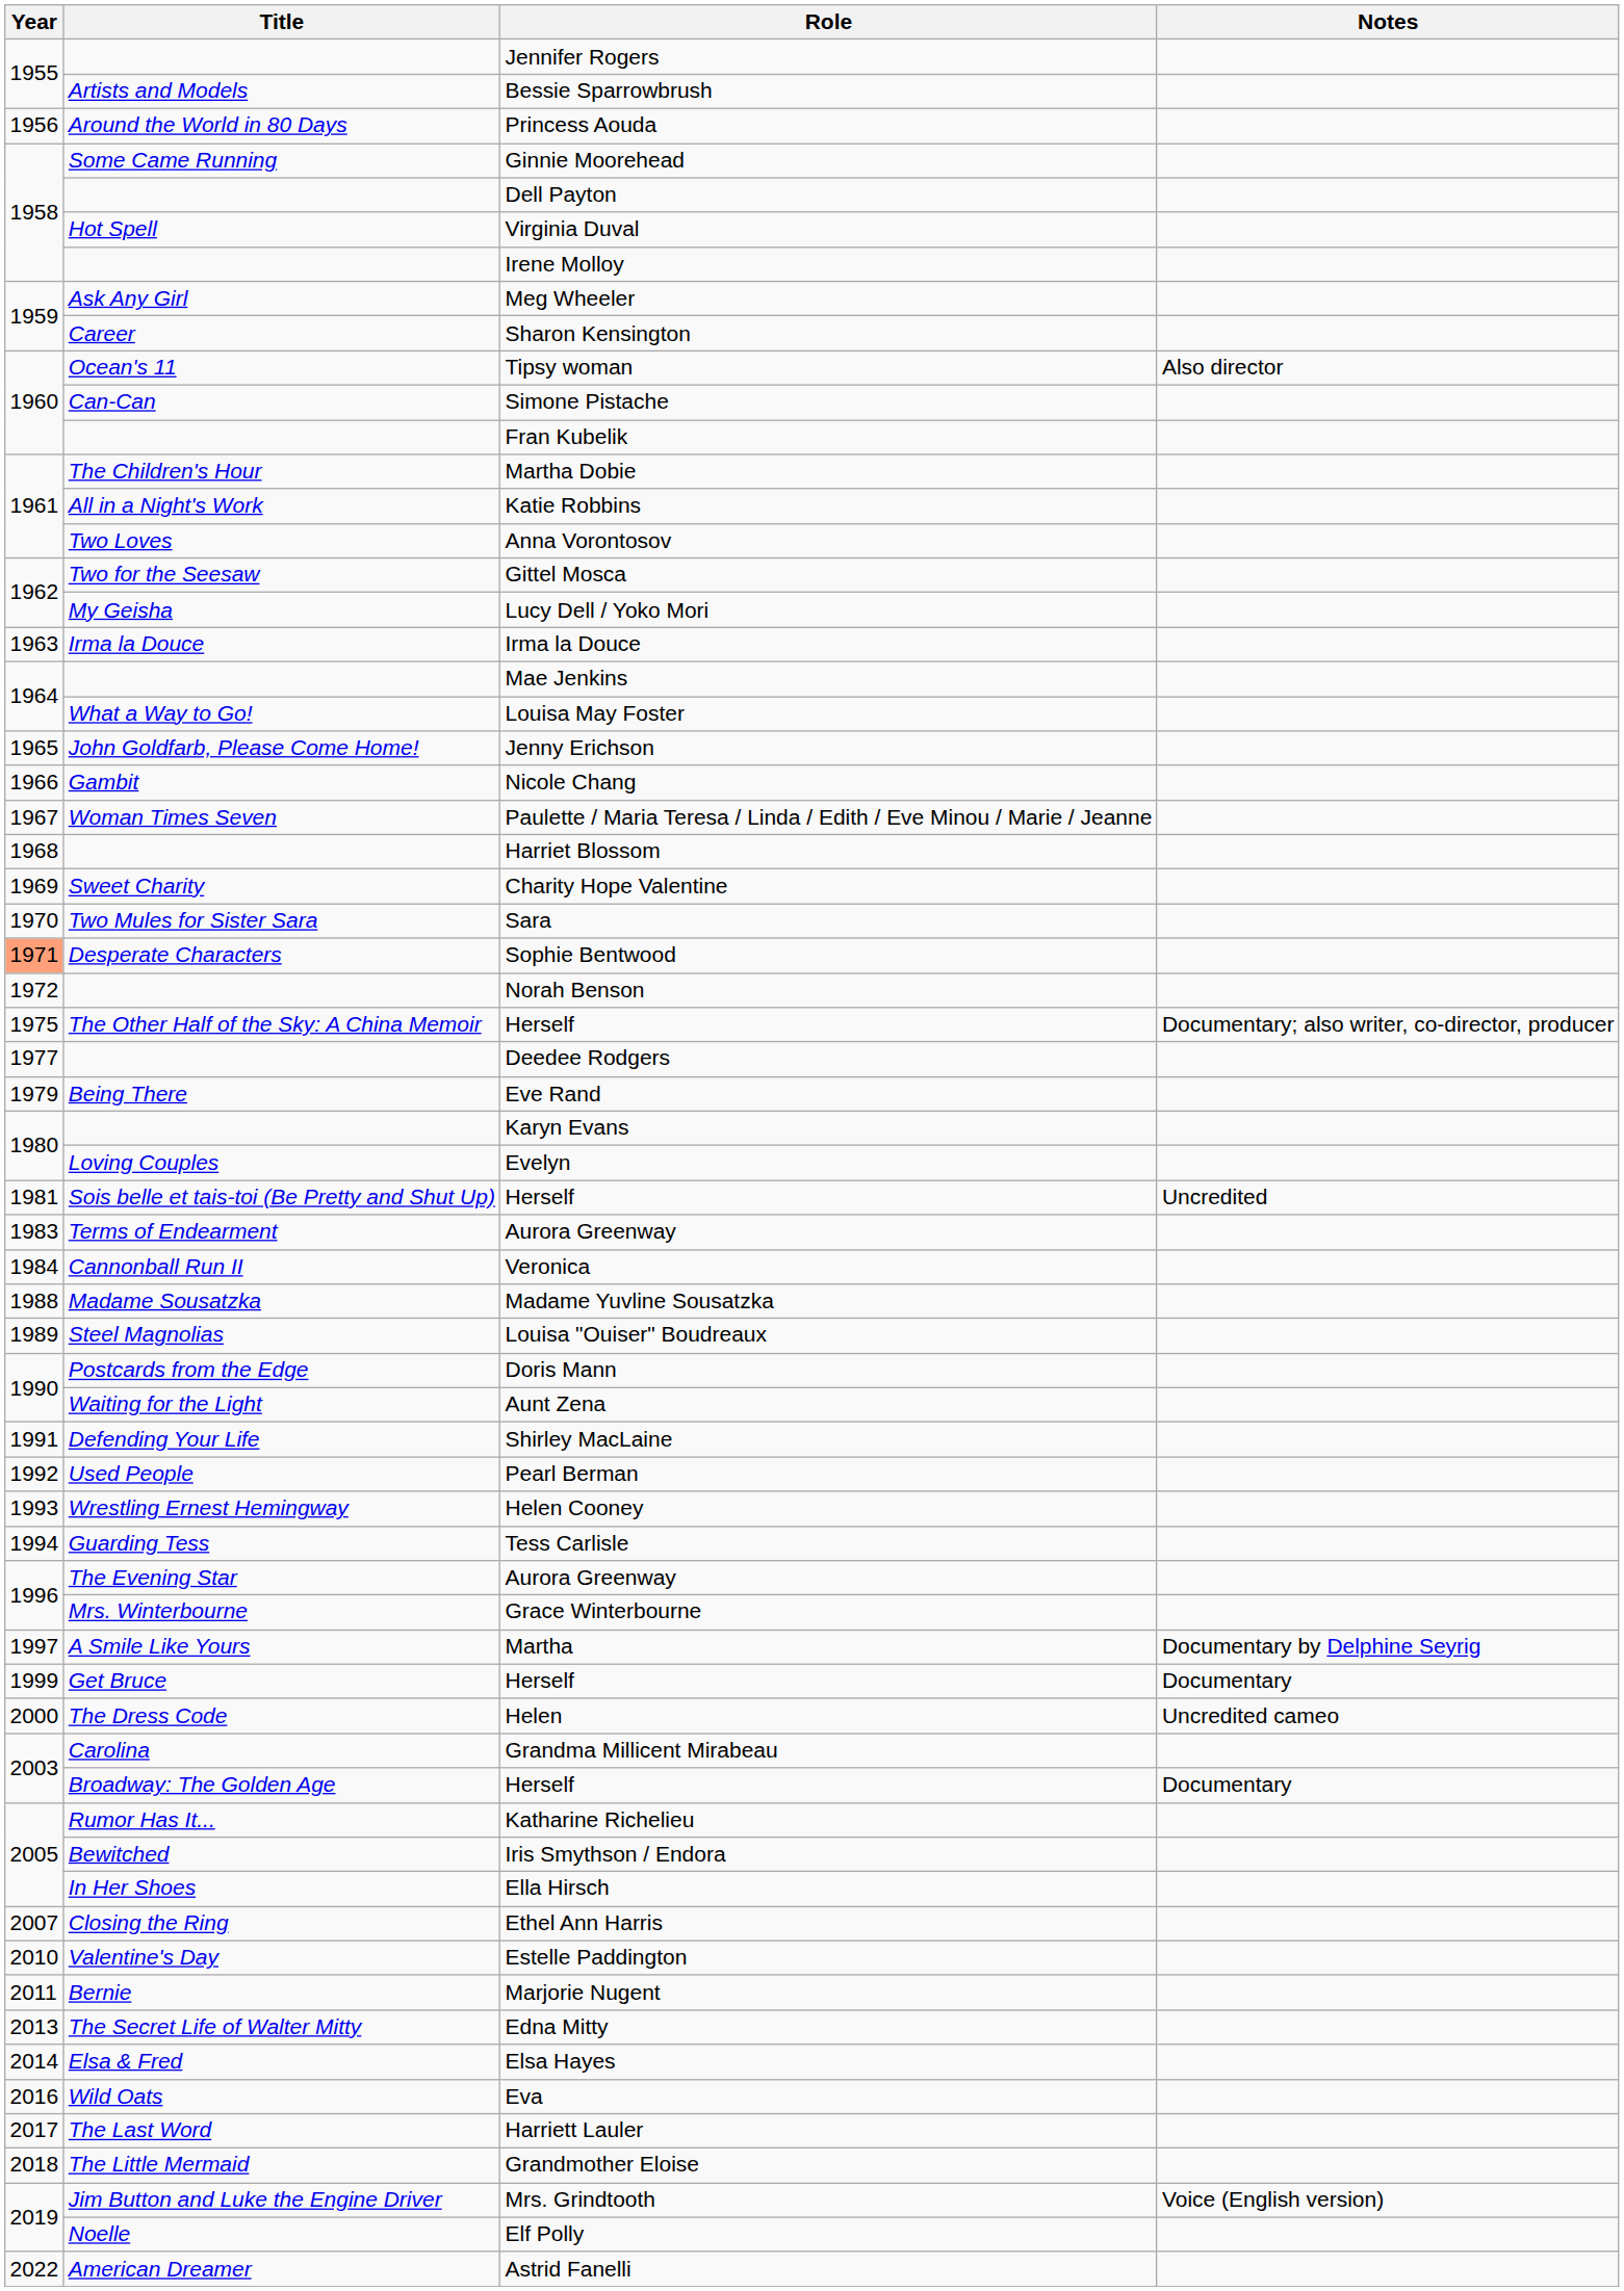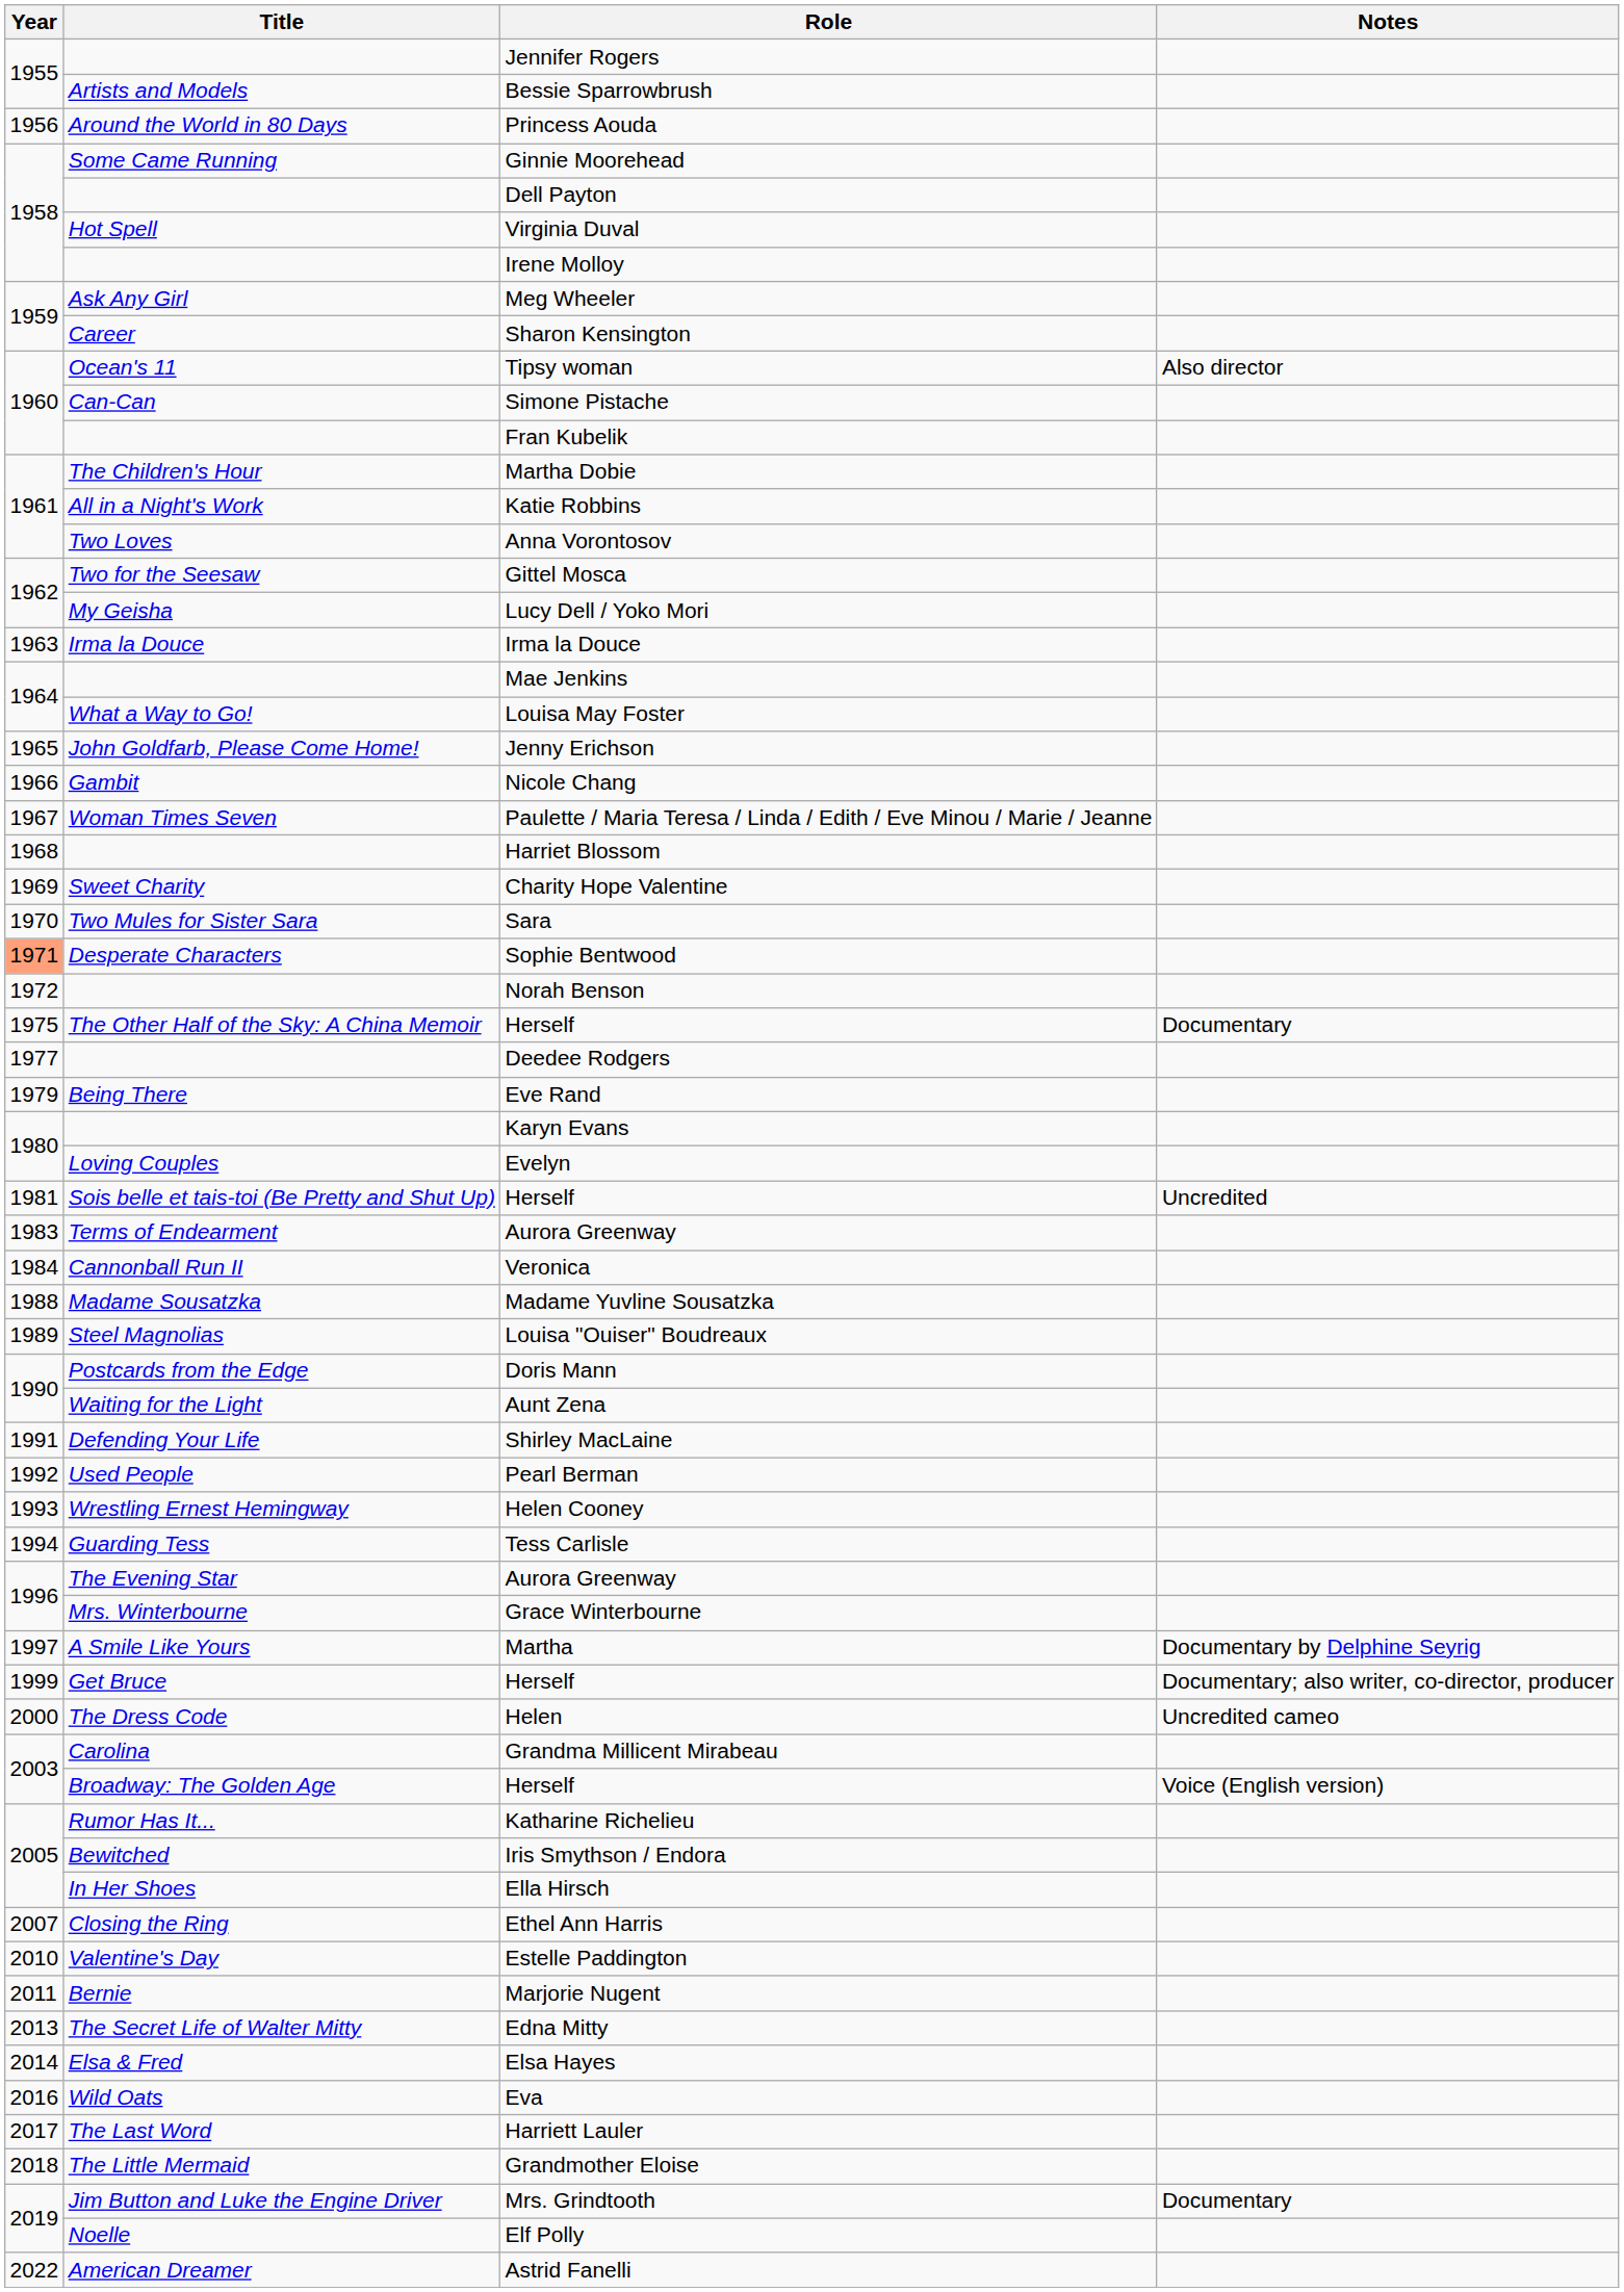 <table class="wikitable sortable">
 <tr>
 <th>Year</th>
 <th>Title</th>
 <th>Role</th>
 <th class="unsortable">Notes</th>
 </tr>
 <tr>
 <td rowspan="2">1955</td>
 <td><em></em></td>
 <td>Jennifer Rogers</td>
 <td></td>
 </tr>
 <tr>
 <td><em><a href='#'>Artists and Models</a></em></td>
 <td>Bessie Sparrowbrush</td>
 <td></td>
 </tr>
 <tr>
 <td>1956</td>
 <td><em><a href='#'>Around the World in 80 Days</a></em></td>
 <td>Princess Aouda</td>
 <td></td>
 </tr>
 <tr>
 <td rowspan="4">1958</td>
 <td><em><a href='#'>Some Came Running</a></em></td>
 <td>Ginnie Moorehead</td>
 <td></td>
 </tr>
 <tr>
 <td><em></em></td>
 <td>Dell Payton</td>
 <td></td>
 </tr>
 <tr>
 <td><em><a href='#'>Hot Spell</a></em></td>
 <td>Virginia Duval</td>
 <td></td>
 </tr>
 <tr>
 <td><em></em></td>
 <td>Irene Molloy</td>
 <td></td>
 </tr>
 <tr>
 <td rowspan="2">1959</td>
 <td><em><a href='#'>Ask Any Girl</a></em></td>
 <td>Meg Wheeler</td>
 <td></td>
 </tr>
 <tr>
 <td><em><a href='#'>Career</a></em></td>
 <td>Sharon Kensington</td>
 <td></td>
 </tr>
 <tr>
 <td rowspan="3">1960</td>
 <td><em><a href='#'>Ocean's 11</a></em></td>
 <td>Tipsy woman</td>
 <td>Also director</td>
 </tr>
 <tr>
 <td><em><a href='#'>Can-Can</a></em></td>
 <td>Simone Pistache</td>
 <td></td>
 </tr>
 <tr>
 <td><em></em></td>
 <td>Fran Kubelik</td>
 <td></td>
 </tr>
 <tr>
 <td rowspan="3">1961</td>
 <td><em><a href='#'>The Children's Hour</a></em></td>
 <td>Martha Dobie</td>
 <td></td>
 </tr>
 <tr>
 <td><em><a href='#'>All in a Night's Work</a></em></td>
 <td>Katie Robbins</td>
 <td></td>
 </tr>
 <tr>
 <td><em><a href='#'>Two Loves</a></em></td>
 <td>Anna Vorontosov</td>
 <td></td>
 </tr>
 <tr>
 <td rowspan="2">1962</td>
 <td><em><a href='#'>Two for the Seesaw</a></em></td>
 <td>Gittel Mosca</td>
 <td></td>
 </tr>
 <tr>
 <td><em><a href='#'>My Geisha</a></em></td>
 <td>Lucy Dell / Yoko Mori</td>
 <td></td>
 </tr>
 <tr>
 <td>1963</td>
 <td><em><a href='#'>Irma la Douce</a></em></td>
 <td>Irma la Douce</td>
 <td></td>
 </tr>
 <tr>
 <td rowspan="2">1964</td>
 <td><em></em></td>
 <td>Mae Jenkins</td>
 <td></td>
 </tr>
 <tr>
 <td><em><a href='#'>What a Way to Go!</a></em></td>
 <td>Louisa May Foster</td>
 <td></td>
 </tr>
 <tr>
 <td>1965</td>
 <td><em><a href='#'>John Goldfarb, Please Come Home!</a></em></td>
 <td>Jenny Erichson</td>
 <td></td>
 </tr>
 <tr>
 <td>1966</td>
 <td><em><a href='#'>Gambit</a></em></td>
 <td>Nicole Chang</td>
 <td></td>
 </tr>
 <tr>
 <td>1967</td>
 <td><em><a href='#'>Woman Times Seven</a></em></td>
 <td>Paulette / Maria Teresa / Linda / Edith / Eve Minou / Marie / Jeanne</td>
 <td></td>
 </tr>
 <tr>
 <td>1968</td>
 <td><em></em></td>
 <td>Harriet Blossom</td>
 <td></td>
 </tr>
 <tr>
 <td>1969</td>
 <td><em><a href='#'>Sweet Charity</a></em></td>
 <td>Charity Hope Valentine</td>
 <td></td>
 </tr>
 <tr>
 <td>1970</td>
 <td><em><a href='#'>Two Mules for Sister Sara</a></em></td>
 <td>Sara</td>
 <td></td>
 </tr>
 <tr>
 <td style="background: lightsalmon;">1971</td>
 <td><em><a href='#'>Desperate Characters</a></em></td>
 <td>Sophie Bentwood</td>
 <td></td>
 </tr>
 <tr>
 <td>1972</td>
 <td><em></em></td>
 <td>Norah Benson</td>
 <td></td>
 </tr>
 <tr>
 <td>1975</td>
 <td><em><a href='#'>The Other Half of the Sky: A China Memoir</a></em></td>
 <td>Herself</td>
-<td>Documentary; also writer, co-director, producer</td>
+<td>Documentary</td>
 </tr>
 <tr>
 <td>1977</td>
 <td><em></em></td>
 <td>Deedee Rodgers</td>
 <td></td>
 </tr>
 <tr>
 <td>1979</td>
 <td><em><a href='#'>Being There</a></em></td>
 <td>Eve Rand</td>
 <td></td>
 </tr>
 <tr>
 <td rowspan="2">1980</td>
 <td><em></em></td>
 <td>Karyn Evans</td>
 <td></td>
 </tr>
 <tr>
 <td><em><a href='#'>Loving Couples</a></em></td>
 <td>Evelyn</td>
 <td></td>
 </tr>
 <tr>
 <td>1981</td>
 <td><em><a href='#'>Sois belle et tais-toi (Be Pretty and Shut Up)</a></em></td>
 <td>Herself</td>
 <td>Uncredited</td>
 </tr>
 <tr>
 <td>1983</td>
 <td><em><a href='#'>Terms of Endearment</a></em></td>
 <td>Aurora Greenway</td>
 <td></td>
 </tr>
 <tr>
 <td>1984</td>
 <td><em><a href='#'>Cannonball Run II</a></em></td>
 <td>Veronica</td>
 <td></td>
 </tr>
 <tr>
 <td>1988</td>
 <td><em><a href='#'>Madame Sousatzka</a></em></td>
 <td>Madame Yuvline Sousatzka</td>
 <td></td>
 </tr>
 <tr>
 <td>1989</td>
 <td><em><a href='#'>Steel Magnolias</a></em></td>
 <td>Louisa "Ouiser" Boudreaux</td>
 <td></td>
 </tr>
 <tr>
 <td rowspan="2">1990</td>
 <td><em><a href='#'>Postcards from the Edge</a></em></td>
 <td>Doris Mann</td>
 <td></td>
 </tr>
 <tr>
 <td><em><a href='#'>Waiting for the Light</a></em></td>
 <td>Aunt Zena</td>
 <td></td>
 </tr>
 <tr>
 <td>1991</td>
 <td><em><a href='#'>Defending Your Life</a></em></td>
 <td>Shirley MacLaine</td>
 <td></td>
 </tr>
 <tr>
 <td>1992</td>
 <td><em><a href='#'>Used People</a></em></td>
 <td>Pearl Berman</td>
 <td></td>
 </tr>
 <tr>
 <td>1993</td>
 <td><em><a href='#'>Wrestling Ernest Hemingway</a></em></td>
 <td>Helen Cooney</td>
 <td></td>
 </tr>
 <tr>
 <td>1994</td>
 <td><em><a href='#'>Guarding Tess</a></em></td>
 <td>Tess Carlisle</td>
 <td></td>
 </tr>
 <tr>
 <td rowspan="2">1996</td>
 <td><em><a href='#'>The Evening Star</a></em></td>
 <td>Aurora Greenway</td>
 <td></td>
 </tr>
 <tr>
 <td><em><a href='#'>Mrs. Winterbourne</a></em></td>
 <td>Grace Winterbourne</td>
 <td></td>
 </tr>
 <tr>
 <td>1997</td>
 <td><em><a href='#'>A Smile Like Yours</a></em></td>
 <td>Martha</td>
 <td>Documentary by <a href='#'>Delphine Seyrig</a></td>
 </tr>
 <tr>
 <td>1999</td>
 <td><em><a href='#'>Get Bruce</a></em></td>
 <td>Herself</td>
-<td>Documentary</td>
+<td>Documentary; also writer, co-director, producer</td>
 </tr>
 <tr>
 <td>2000</td>
 <td><em><a href='#'>The Dress Code</a></em></td>
 <td>Helen</td>
 <td>Uncredited cameo</td>
 </tr>
 <tr>
 <td rowspan="2">2003</td>
 <td><em><a href='#'>Carolina</a></em></td>
 <td>Grandma Millicent Mirabeau</td>
 <td></td>
 </tr>
 <tr>
 <td><em><a href='#'>Broadway: The Golden Age</a></em></td>
 <td>Herself</td>
-<td>Documentary</td>
+<td>Voice (English version)</td>
 </tr>
 <tr>
 <td rowspan="3">2005</td>
 <td><em><a href='#'>Rumor Has It...</a></em></td>
 <td>Katharine Richelieu</td>
 <td></td>
 </tr>
 <tr>
 <td><em><a href='#'>Bewitched</a></em></td>
 <td>Iris Smythson / Endora</td>
 <td></td>
 </tr>
 <tr>
 <td><em><a href='#'>In Her Shoes</a></em></td>
 <td>Ella Hirsch</td>
 <td></td>
 </tr>
 <tr>
 <td>2007</td>
 <td><em><a href='#'>Closing the Ring</a></em></td>
 <td>Ethel Ann Harris</td>
 <td></td>
 </tr>
 <tr>
 <td>2010</td>
 <td><em><a href='#'>Valentine's Day</a></em></td>
 <td>Estelle Paddington</td>
 <td></td>
 </tr>
 <tr>
 <td>2011</td>
 <td><em><a href='#'>Bernie</a></em></td>
 <td>Marjorie Nugent</td>
 <td></td>
 </tr>
 <tr>
 <td>2013</td>
 <td><em><a href='#'>The Secret Life of Walter Mitty</a></em></td>
 <td>Edna Mitty</td>
 <td></td>
 </tr>
 <tr>
 <td>2014</td>
 <td><em><a href='#'>Elsa & Fred</a></em></td>
 <td>Elsa Hayes</td>
 <td></td>
 </tr>
 <tr>
 <td>2016</td>
 <td><em><a href='#'>Wild Oats</a></em></td>
 <td>Eva</td>
 <td></td>
 </tr>
 <tr>
 <td>2017</td>
 <td><em><a href='#'>The Last Word</a></em></td>
 <td>Harriett Lauler</td>
 <td></td>
 </tr>
 <tr>
 <td>2018</td>
 <td><em><a href='#'>The Little Mermaid</a></em></td>
 <td>Grandmother Eloise</td>
 <td></td>
 </tr>
 <tr>
 <td rowspan="2">2019</td>
 <td><em><a href='#'>Jim Button and Luke the Engine Driver</a></em></td>
 <td>Mrs. Grindtooth</td>
-<td>Voice (English version)</td>
+<td>Documentary</td>
 </tr>
 <tr>
 <td><em><a href='#'>Noelle</a></em></td>
 <td>Elf Polly</td>
 <td></td>
 </tr>
 <tr>
 <td>2022</td>
 <td><em><a href='#'>American Dreamer</a></em></td>
 <td>Astrid Fanelli</td>
 <td></td>
 </tr>
 <tr>
 </tr>
 </table>
